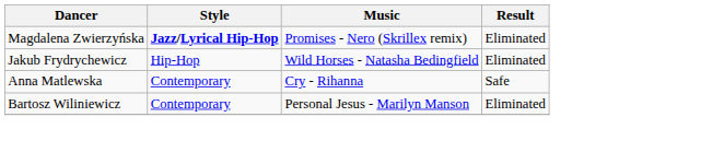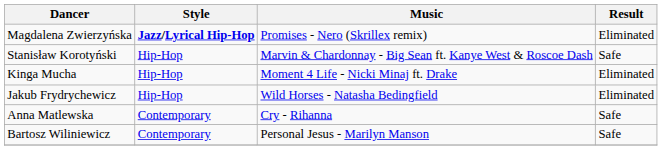 <table class="wikitable">
 <tr>
 <th>Dancer</th>
 <th>Style</th>
 <th>Music</th>
 <th>Result</th>
 </tr>
 <tr>
 <td>Magdalena Zwierzyńska</td>
 <td><strong><a href='#'>Jazz</a>/<a href='#'>Lyrical Hip-Hop</a></strong></td>
 <td><a href='#'>Promises</a> - <a href='#'>Nero</a> (<a href='#'>Skrillex</a> remix)</td>
+<td>Eliminated</td>
+</tr>
+<tr>
+<td>Stanisław Korotyński</td>
+<td><a href='#'>Hip-Hop</a></td>
+<td><a href='#'>Marvin & Chardonnay</a> - <a href='#'>Big Sean</a> ft.  <a href='#'>Kanye West</a> & <a href='#'>Roscoe Dash</a></td>
+<td>Safe</td>
+</tr>
+<tr>
+<td>Kinga Mucha</td>
+<td><a href='#'>Hip-Hop</a></td>
+<td><a href='#'>Moment 4 Life</a> - <a href='#'>Nicki Minaj</a> ft. <a href='#'>Drake</a></td>
 <td>Eliminated</td>
 </tr>
 <tr>
 <td>Jakub Frydrychewicz</td>
 <td><a href='#'>Hip-Hop</a></td>
 <td><a href='#'>Wild Horses</a> - <a href='#'>Natasha Bedingfield</a></td>
 <td>Eliminated</td>
 </tr>
 <tr>
 <td>Anna Matlewska</td>
 <td><a href='#'>Contemporary</a></td>
 <td><a href='#'>Cry</a> - <a href='#'>Rihanna</a></td>
 <td>Safe</td>
 </tr>
 <tr>
 <td>Bartosz Wiliniewicz</td>
 <td><a href='#'>Contemporary</a></td>
 <td>Personal Jesus - <a href='#'>Marilyn Manson</a></td>
-<td>Eliminated</td>
+<td>Safe</td>
 </tr>
 <tr>
 </tr>
 </table>
